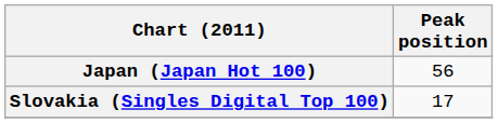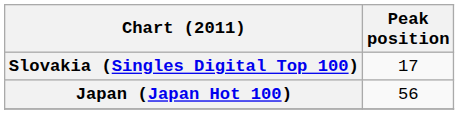 <table class="wikitable sortable plainrowheaders" style="text-align:center">
 <tr>
 <th>Chart (2011)</th>
 <th>Peak<br>position</th>
 </tr>
 <tr>
+<th scope="row">Slovakia (<a href='#'>Singles Digital Top 100</a>)</th>
+<td>17</td>
+</tr>
+<tr>
 <th scope="row">Japan (<a href='#'>Japan Hot 100</a>)</th>
 <td>56</td>
-</tr>
-<tr>
-<th scope="row">Slovakia (<a href='#'>Singles Digital Top 100</a>)</th>
-<td>17</td>
 </tr>
 <tr>
 </tr>
 <tr>
 </tr>
 </table>
